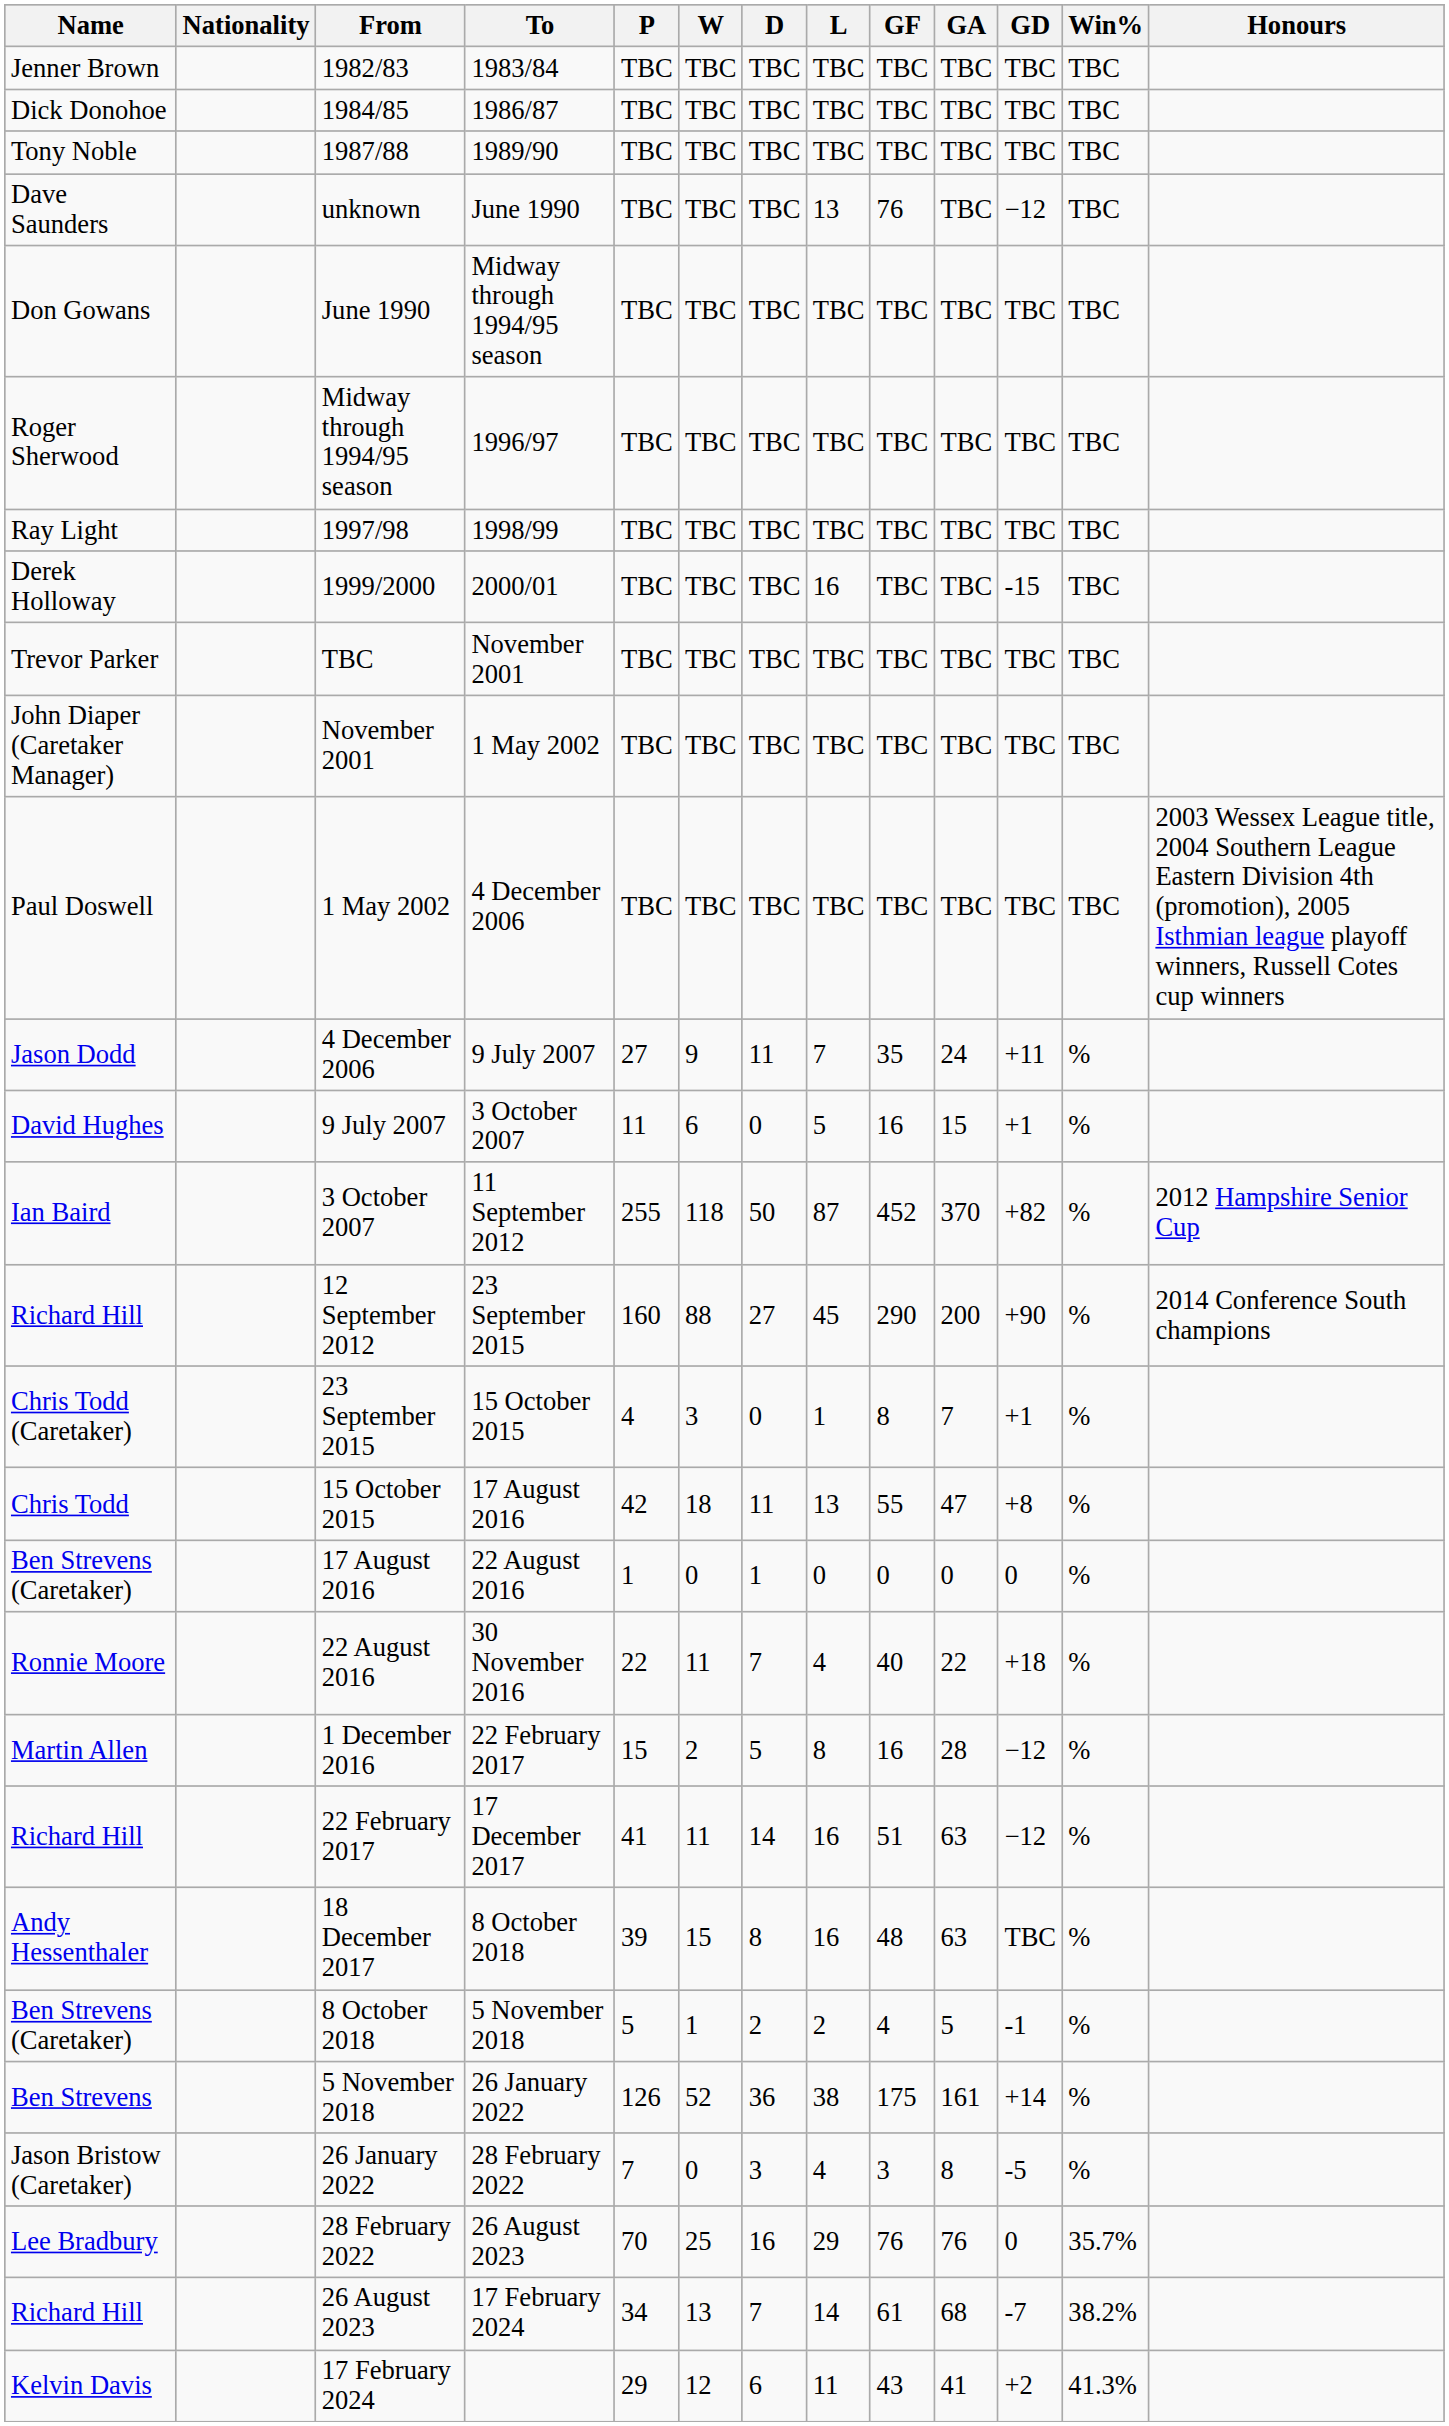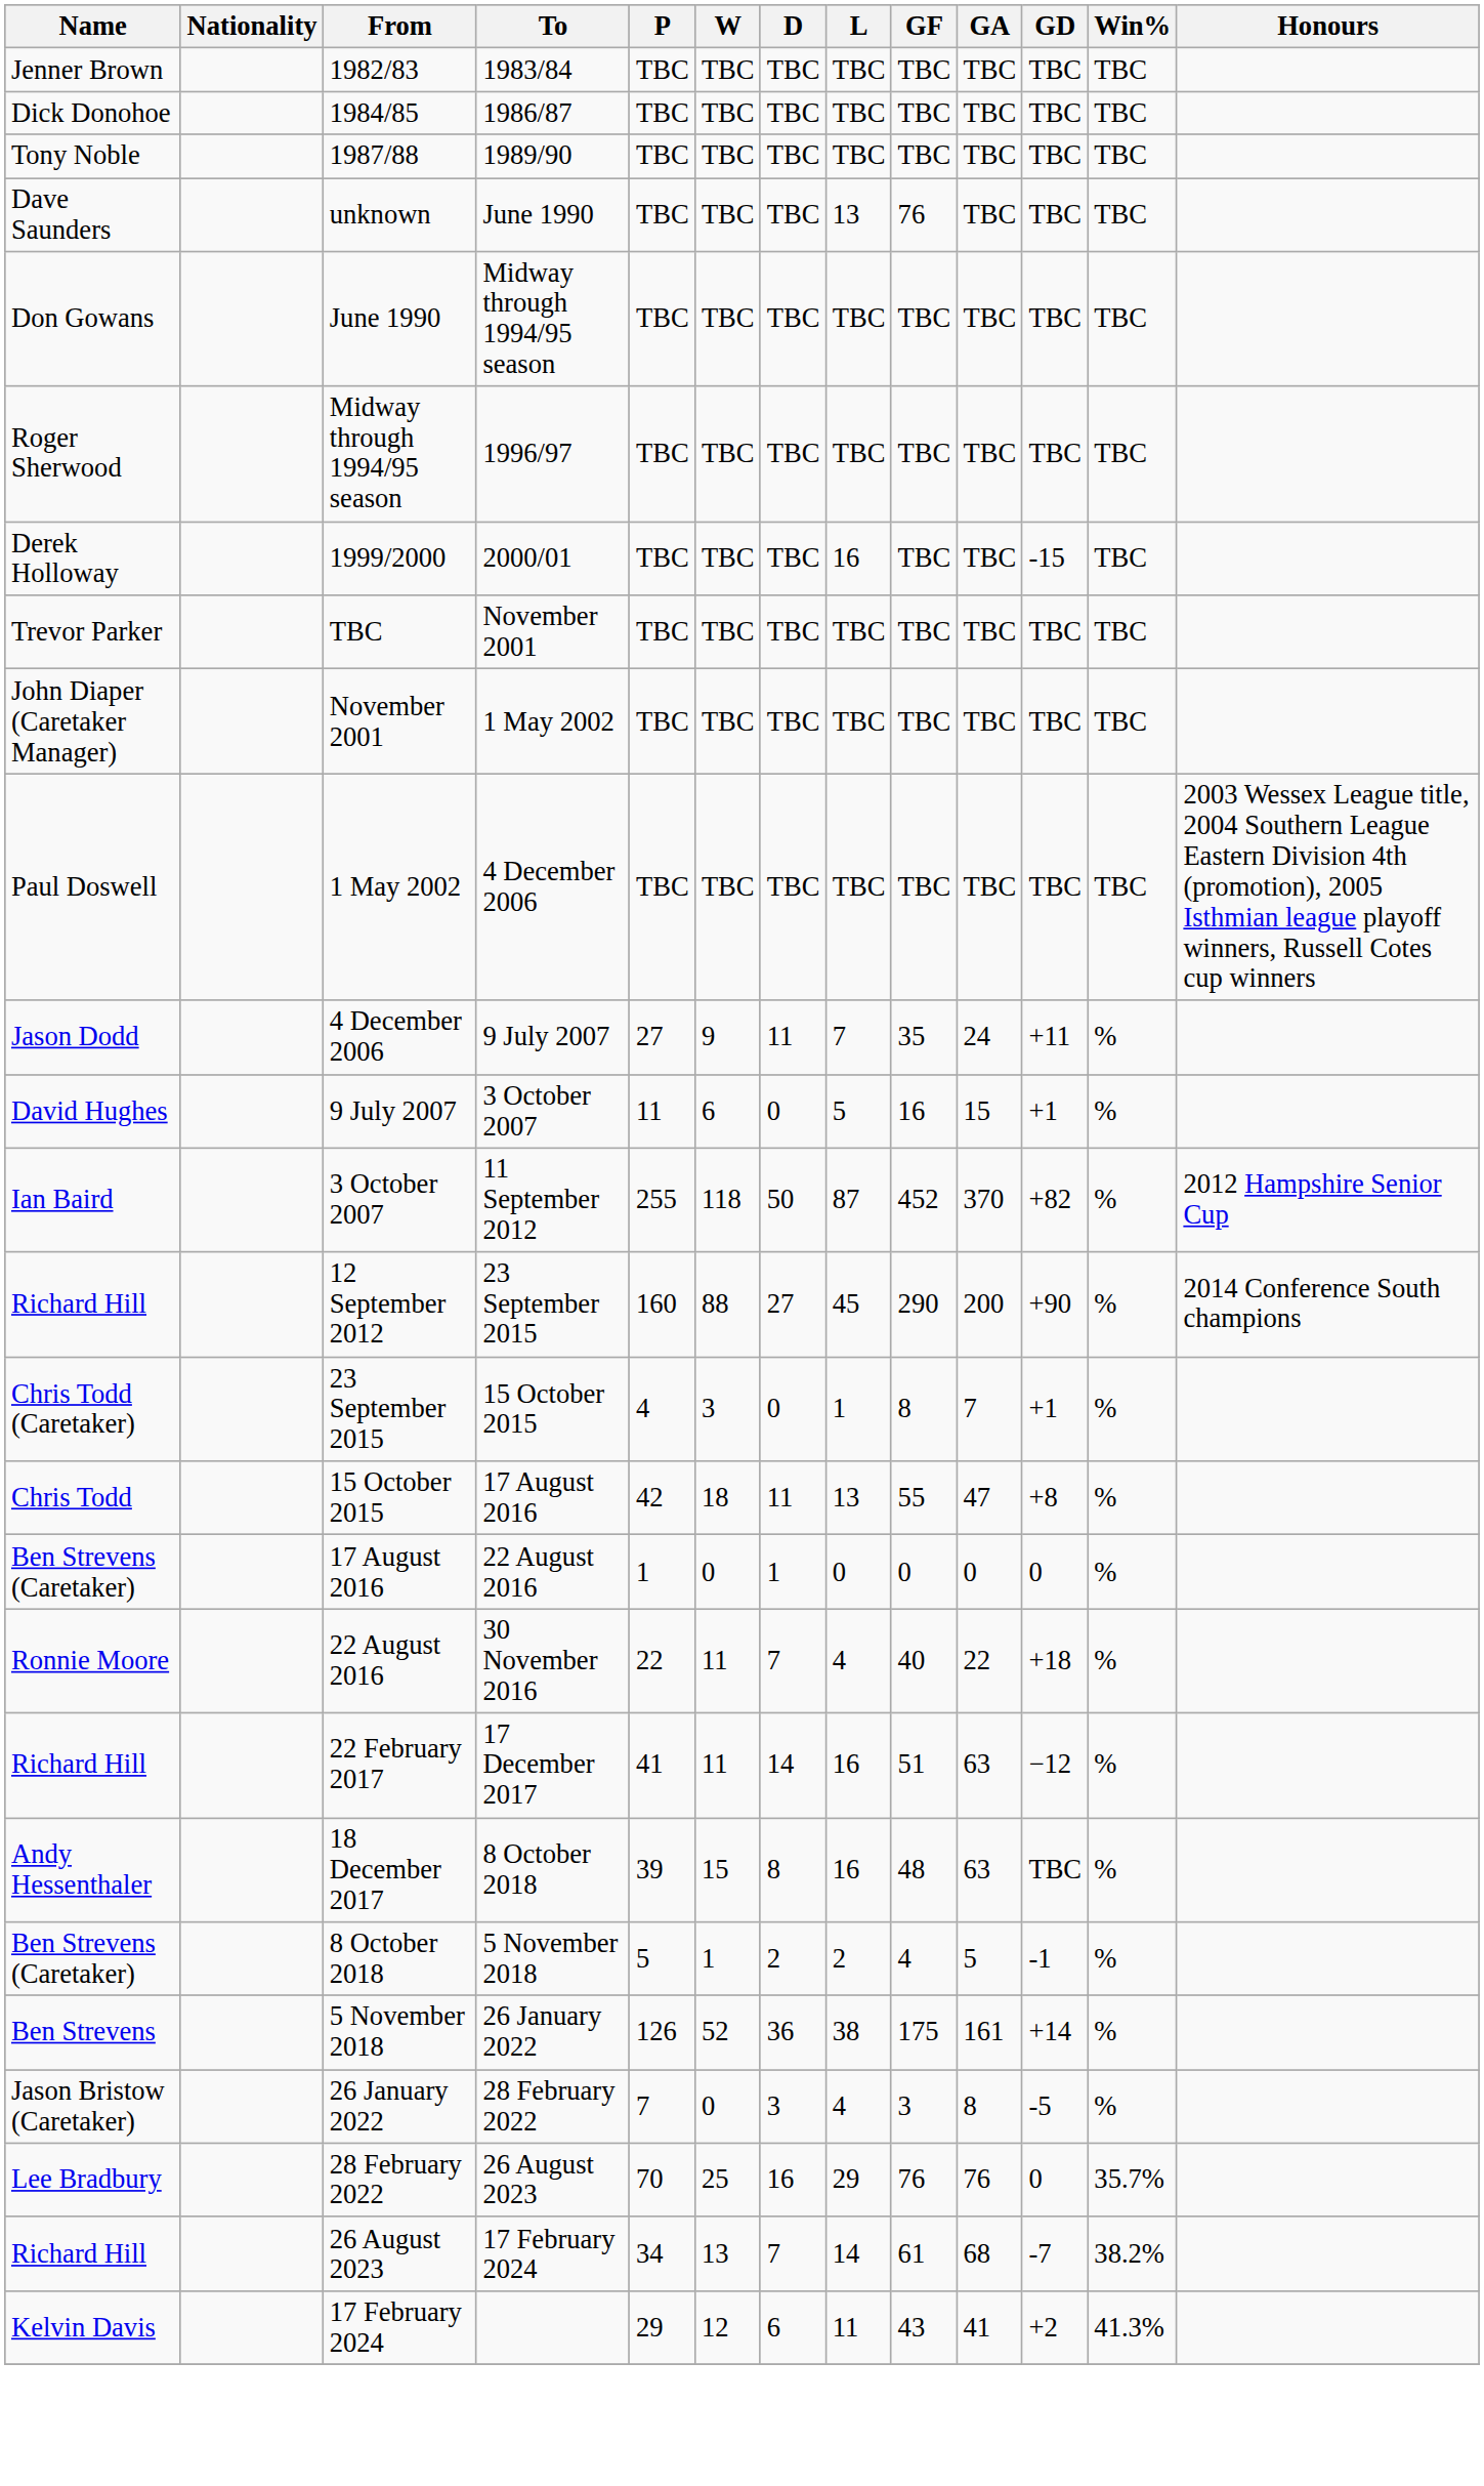 <table class="wikitable sortable">
 <tr>
 <th>Name</th>
 <th>Nationality</th>
 <th>From</th>
 <th class="unsortable">To</th>
 <th>P</th>
 <th>W</th>
 <th>D</th>
 <th>L</th>
 <th>GF</th>
 <th>GA</th>
 <th>GD</th>
 <th>Win%</th>
 <th class="unsortable">Honours</th>
 </tr>
 <tr>
 <td align=left>Jenner Brown</td>
 <td></td>
 <td align=left>1982/83</td>
 <td align=left>1983/84</td>
 <td>TBC</td>
 <td>TBC</td>
 <td>TBC</td>
 <td>TBC</td>
 <td>TBC</td>
 <td>TBC</td>
 <td>TBC</td>
 <td>TBC</td>
 <td align=left></td>
 </tr>
 <tr>
 <td align=left>Dick Donohoe</td>
 <td></td>
 <td align=left>1984/85</td>
 <td align=left>1986/87</td>
 <td>TBC</td>
 <td>TBC</td>
 <td>TBC</td>
 <td>TBC</td>
 <td>TBC</td>
 <td>TBC</td>
 <td>TBC</td>
 <td>TBC</td>
 <td align=left></td>
 </tr>
 <tr>
 <td align=left>Tony Noble</td>
 <td></td>
 <td align=left>1987/88</td>
 <td align=left>1989/90</td>
 <td>TBC</td>
 <td>TBC</td>
 <td>TBC</td>
 <td>TBC</td>
 <td>TBC</td>
 <td>TBC</td>
 <td>TBC</td>
 <td>TBC</td>
 <td align=left></td>
 </tr>
 <tr>
 <td align=left>Dave Saunders</td>
 <td></td>
 <td align=left>unknown</td>
 <td align=left>June 1990</td>
 <td>TBC</td>
 <td>TBC</td>
 <td>TBC</td>
 <td>13</td>
 <td>76</td>
 <td>TBC</td>
-<td>−12</td>
+<td>TBC</td>
 <td>TBC</td>
 <td align=left></td>
 </tr>
 <tr>
 <td align=left>Don Gowans</td>
 <td></td>
 <td align=left>June 1990</td>
 <td align=left>Midway through 1994/95 season</td>
 <td>TBC</td>
 <td>TBC</td>
 <td>TBC</td>
 <td>TBC</td>
 <td>TBC</td>
 <td>TBC</td>
 <td>TBC</td>
 <td>TBC</td>
 <td align=left></td>
 </tr>
 <tr>
 <td align=left>Roger Sherwood</td>
 <td></td>
 <td align=left>Midway through 1994/95 season</td>
 <td align=left>1996/97</td>
-<td>TBC</td>
-<td>TBC</td>
-<td>TBC</td>
-<td>TBC</td>
-<td>TBC</td>
-<td>TBC</td>
-<td>TBC</td>
-<td>TBC</td>
-<td align=left></td>
-</tr>
-<tr>
-<td align=left>Ray Light</td>
-<td></td>
-<td align=left>1997/98</td>
-<td align=left>1998/99</td>
 <td>TBC</td>
 <td>TBC</td>
 <td>TBC</td>
 <td>TBC</td>
 <td>TBC</td>
 <td>TBC</td>
 <td>TBC</td>
 <td>TBC</td>
 <td align=left></td>
 </tr>
 <tr>
 <td align=left>Derek Holloway</td>
 <td></td>
 <td align=left>1999/2000</td>
 <td align=left>2000/01</td>
 <td>TBC</td>
 <td>TBC</td>
 <td>TBC</td>
 <td>16</td>
 <td>TBC</td>
 <td>TBC</td>
 <td>-15</td>
 <td>TBC</td>
 <td align=left></td>
 </tr>
 <tr>
 <td align=left>Trevor Parker</td>
 <td></td>
 <td align=left>TBC</td>
 <td align=left>November 2001</td>
 <td>TBC</td>
 <td>TBC</td>
 <td>TBC</td>
 <td>TBC</td>
 <td>TBC</td>
 <td>TBC</td>
 <td>TBC</td>
 <td>TBC</td>
 <td align=left></td>
 </tr>
 <tr>
 <td align=left>John Diaper (Caretaker Manager)</td>
 <td></td>
 <td align=left>November 2001</td>
 <td align=left>1 May 2002</td>
 <td>TBC</td>
 <td>TBC</td>
 <td>TBC</td>
 <td>TBC</td>
 <td>TBC</td>
 <td>TBC</td>
 <td>TBC</td>
 <td>TBC</td>
 <td align=left></td>
 </tr>
 <tr>
 <td align=left>Paul Doswell</td>
 <td></td>
 <td align=left>1 May 2002</td>
 <td align=left>4 December 2006</td>
 <td>TBC</td>
 <td>TBC</td>
 <td>TBC</td>
 <td>TBC</td>
 <td>TBC</td>
 <td>TBC</td>
 <td>TBC</td>
 <td>TBC</td>
 <td align=left>2003 Wessex League title, 2004 Southern League Eastern Division 4th (promotion), 2005 <a href='#'>Isthmian league</a> playoff winners, Russell Cotes cup winners</td>
 </tr>
 <tr>
 <td align=left><a href='#'>Jason Dodd</a></td>
 <td></td>
 <td align=left>4 December 2006</td>
 <td align=left>9 July 2007</td>
 <td>27</td>
 <td>9</td>
 <td>11</td>
 <td>7</td>
 <td>35</td>
 <td>24</td>
 <td>+11</td>
 <td>%</td>
 <td align=left></td>
 </tr>
 <tr>
 <td align=left><a href='#'>David Hughes</a></td>
 <td></td>
 <td align=left>9 July 2007</td>
 <td align=left>3 October 2007</td>
 <td>11</td>
 <td>6</td>
 <td>0</td>
 <td>5</td>
 <td>16</td>
 <td>15</td>
 <td>+1</td>
 <td>%</td>
 <td align=left></td>
 </tr>
 <tr>
 <td align=left><a href='#'>Ian Baird</a></td>
 <td></td>
 <td align=left>3 October 2007</td>
 <td align=left>11 September 2012</td>
 <td>255</td>
 <td>118</td>
 <td>50</td>
 <td>87</td>
 <td>452</td>
 <td>370</td>
 <td>+82</td>
 <td>%</td>
 <td align=left>2012 <a href='#'>Hampshire Senior Cup</a></td>
 </tr>
 <tr>
 <td align=left><a href='#'>Richard Hill</a></td>
 <td></td>
 <td align=left>12 September 2012</td>
 <td align=left>23 September 2015</td>
 <td>160</td>
 <td>88</td>
 <td>27</td>
 <td>45</td>
 <td>290</td>
 <td>200</td>
 <td>+90</td>
 <td>%</td>
 <td align=left>2014 Conference South champions</td>
 </tr>
 <tr>
 <td align=left><a href='#'>Chris Todd</a> (Caretaker)</td>
 <td></td>
 <td align=left>23 September 2015</td>
 <td align=left>15 October 2015</td>
 <td>4</td>
 <td>3</td>
 <td>0</td>
 <td>1</td>
 <td>8</td>
 <td>7</td>
 <td>+1</td>
 <td>%</td>
 <td align=left></td>
 </tr>
 <tr>
 <td align=left><a href='#'>Chris Todd</a></td>
 <td></td>
 <td align=left>15 October 2015</td>
 <td align=left>17 August 2016</td>
 <td>42</td>
 <td>18</td>
 <td>11</td>
 <td>13</td>
 <td>55</td>
 <td>47</td>
 <td>+8</td>
 <td>%</td>
 <td align=left></td>
 </tr>
 <tr>
 <td align=left><a href='#'>Ben Strevens</a> (Caretaker)</td>
 <td></td>
 <td align=left>17 August 2016</td>
 <td align=left>22 August 2016</td>
 <td>1</td>
 <td>0</td>
 <td>1</td>
 <td>0</td>
 <td>0</td>
 <td>0</td>
 <td>0</td>
 <td>%</td>
 <td align=left></td>
 </tr>
 <tr>
 <td align=left><a href='#'>Ronnie Moore</a></td>
 <td></td>
 <td align=left>22 August 2016</td>
 <td align=left>30 November 2016</td>
 <td>22</td>
 <td>11</td>
 <td>7</td>
 <td>4</td>
 <td>40</td>
 <td>22</td>
 <td>+18</td>
 <td>%</td>
 <td align=left></td>
 </tr>
 <tr>
-<td align=left><a href='#'>Martin Allen</a></td>
-<td></td>
-<td align=left>1 December 2016</td>
-<td align=left>22 February 2017</td>
-<td>15</td>
-<td>2</td>
-<td>5</td>
-<td>8</td>
-<td>16</td>
-<td>28</td>
-<td>−12</td>
-<td>%</td>
-<td align=left></td>
-</tr>
-<tr>
 <td align=left><a href='#'>Richard Hill</a></td>
 <td></td>
 <td align=left>22 February 2017</td>
 <td align=left>17 December 2017</td>
 <td>41</td>
 <td>11</td>
 <td>14</td>
 <td>16</td>
 <td>51</td>
 <td>63</td>
 <td>−12</td>
 <td>%</td>
 <td align=left></td>
 </tr>
 <tr>
 <td align=left><a href='#'>Andy Hessenthaler</a></td>
 <td></td>
 <td align=left>18 December 2017</td>
 <td align=left>8 October 2018</td>
 <td>39</td>
 <td>15</td>
 <td>8</td>
 <td>16</td>
 <td>48</td>
 <td>63</td>
 <td>TBC</td>
 <td>%</td>
 <td align=left></td>
 </tr>
 <tr>
 <td align=left><a href='#'>Ben Strevens</a> (Caretaker)</td>
 <td></td>
 <td align=left>8 October 2018</td>
 <td align=left>5 November 2018</td>
 <td>5</td>
 <td>1</td>
 <td>2</td>
 <td>2</td>
 <td>4</td>
 <td>5</td>
 <td>-1</td>
 <td>%</td>
 <td align=left></td>
 </tr>
 <tr>
 <td align=left><a href='#'>Ben Strevens</a></td>
 <td></td>
 <td align=left>5 November 2018</td>
 <td align=left>26 January 2022</td>
 <td>126</td>
 <td>52</td>
 <td>36</td>
 <td>38</td>
 <td>175</td>
 <td>161</td>
 <td>+14</td>
 <td>%</td>
 <td align=left></td>
 </tr>
 <tr>
 <td align=left>Jason Bristow (Caretaker)</td>
 <td></td>
 <td align=left>26 January 2022</td>
 <td align=left>28 February 2022</td>
 <td>7</td>
 <td>0</td>
 <td>3</td>
 <td>4</td>
 <td>3</td>
 <td>8</td>
 <td>-5</td>
 <td>%</td>
 <td align=left></td>
 </tr>
 <tr>
 <td align=left><a href='#'>Lee Bradbury</a></td>
 <td></td>
 <td align=left>28 February 2022</td>
 <td align=left>26 August 2023</td>
 <td>70</td>
 <td>25</td>
 <td>16</td>
 <td>29</td>
 <td>76</td>
 <td>76</td>
 <td>0</td>
 <td>35.7%</td>
 <td align=left></td>
 </tr>
 <tr>
 <td><a href='#'>Richard Hill</a></td>
 <td></td>
 <td align=left>26 August 2023</td>
 <td>17 February 2024</td>
 <td>34</td>
 <td>13</td>
 <td>7</td>
 <td>14</td>
 <td>61</td>
 <td>68</td>
 <td>-7</td>
 <td>38.2%</td>
 <td></td>
 </tr>
 <tr>
 <td><a href='#'>Kelvin Davis</a></td>
 <td></td>
 <td align=left>17 February 2024</td>
 <td></td>
 <td>29</td>
 <td>12</td>
 <td>6</td>
 <td>11</td>
 <td>43</td>
 <td>41</td>
 <td>+2</td>
 <td>41.3%</td>
 <td></td>
 </tr>
 <tr>
 </tr>
 </table>
